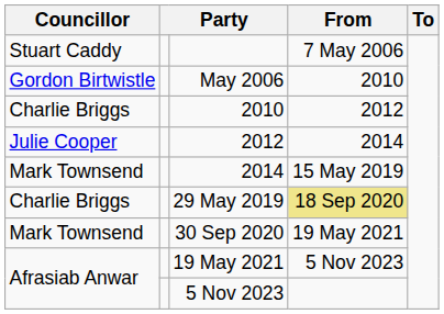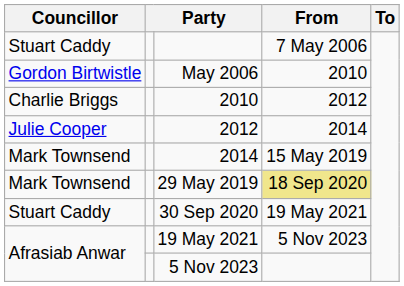 <table class=wikitable>
 <tr>
 <th>Councillor</th>
 <th colspan=2>Party</th>
 <th>From</th>
 <th>To</th>
 </tr>
 <tr>
 <td>Stuart Caddy</td>
 <td></td>
 <td align=right></td>
 <td align=right>7 May 2006</td>
 </tr>
 <tr>
 <td><a href='#'>Gordon Birtwistle</a></td>
 <td></td>
 <td align=right>May 2006</td>
 <td align=right>2010</td>
 </tr>
 <tr>
 <td>Charlie Briggs</td>
 <td></td>
 <td align=right>2010</td>
 <td align=right>2012</td>
 </tr>
 <tr>
 <td><a href='#'>Julie Cooper</a></td>
 <td></td>
 <td align=right>2012</td>
 <td align=right>2014</td>
 </tr>
 <tr>
 <td>Mark Townsend</td>
 <td></td>
 <td align=right>2014</td>
 <td align=right>15 May 2019</td>
 </tr>
 <tr>
-<td>Charlie Briggs</td>
+<td>Mark Townsend</td>
 <td></td>
 <td align=right>29 May 2019</td>
 <td align=right style="background: khaki;">18 Sep 2020</td>
 </tr>
 <tr>
-<td>Mark Townsend</td>
+<td>Stuart Caddy</td>
 <td></td>
 <td align=right>30 Sep 2020</td>
 <td align=right>19 May 2021</td>
 </tr>
 <tr>
 <td rowspan=2>Afrasiab Anwar</td>
 <td></td>
 <td align=right>19 May 2021</td>
 <td align=right>5 Nov 2023</td>
 </tr>
 <tr>
 <td></td>
 <td align=right>5 Nov 2023</td>
 <td align=right></td>
 </tr>
 </table>
